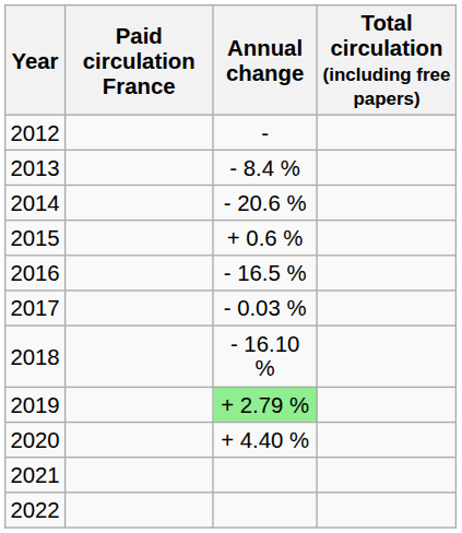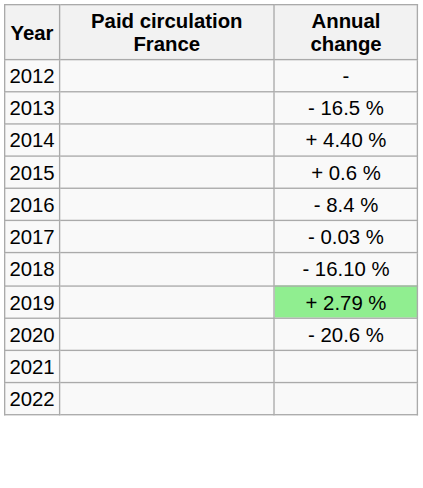 <table class="wikitable alternance centre" style="font-size:95%;" width="35%">
 <tr>
 <th scope="col">Year</th>
 <th scope="col">Paid circulation France</th>
 <th scope="col">Annual change</th>
-<th scope="col">Total circulation<br><small>(including free papers)</small></th>
 </tr>
 <tr>
 <td align="center">2012</td>
 <td align="center"></td>
 <td align="center">-</td>
-<td align="center"></td>
 </tr>
 <tr>
 <td align="center">2013</td>
 <td align="center"></td>
-<td align="center"> - 8.4 %</td>
-<td align="center"></td>
+<td align="center"> - 16.5 %</td>
 </tr>
 <tr>
 <td align="center">2014</td>
 <td align="center"></td>
-<td align="center"> - 20.6 %</td>
-<td align="center"></td>
+<td align="center"> + 4.40 %</td>
 </tr>
 <tr>
 <td align="center">2015</td>
 <td align="center"></td>
 <td align="center"> + 0.6 %</td>
-<td align="center"></td>
 </tr>
 <tr>
 <td align="center">2016</td>
 <td align="center"></td>
-<td align="center"> - 16.5 %</td>
-<td align="center"></td>
+<td align="center"> - 8.4 %</td>
 </tr>
 <tr>
 <td align="center">2017</td>
 <td align="center"></td>
 <td align="center"> - 0.03 %</td>
-<td align="center"></td>
 </tr>
 <tr>
 <td align="center">2018</td>
 <td align="center"></td>
 <td align="center"> - 16.10 %</td>
-<td align="center"></td>
 </tr>
 <tr>
 <td align="center">2019</td>
 <td align="center"></td>
 <td align="center" style="background: lightgreen;"> + 2.79 %</td>
-<td align="center"></td>
 </tr>
 <tr>
 <td align="center">2020</td>
 <td align="center"></td>
-<td align="center"> + 4.40 %</td>
-<td align="center"></td>
+<td align="center"> - 20.6 %</td>
 </tr>
 <tr>
 <td align="center">2021</td>
-<td align="center"></td>
 <td align="center"></td>
 <td align="center"></td>
 </tr>
 <tr>
 <td align="center">2022</td>
 <td align="center"></td>
 <td align="center"></td>
-<td align="center"></td>
 </tr>
 </table>
